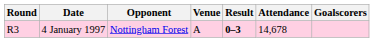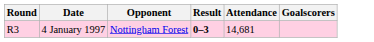 <table class="wikitable">
 <tr>
 <th>Round</th>
 <th>Date</th>
 <th>Opponent</th>
-<th>Venue</th>
 <th>Result</th>
 <th>Attendance</th>
 <th>Goalscorers</th>
 </tr>
 <tr style="background-color: #ffd0e3;">
 <td>R3</td>
 <td>4 January 1997</td>
 <td><a href='#'>Nottingham Forest</a></td>
-<td>A</td>
 <td><strong>0–3</strong></td>
-<td>14,678</td>
+<td>14,681</td>
 <td></td>
 </tr>
 </table>
